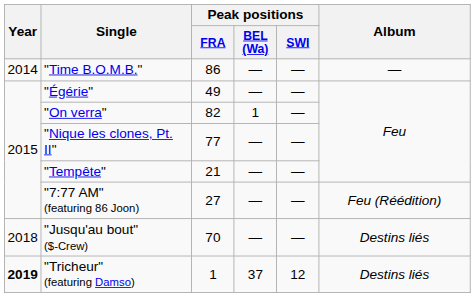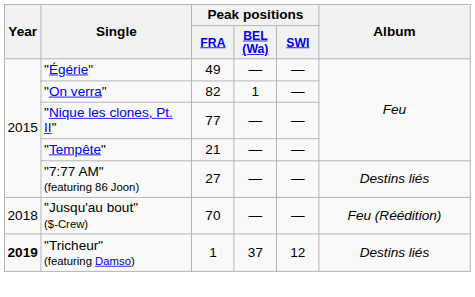 <table class="wikitable">
 <tr>
 <th align="center" rowspan="2" width="10">Year</th>
 <th align="center" rowspan="2" width="170">Single</th>
 <th align="center" colspan="3" width="20">Peak positions</th>
 <th align="center" rowspan="2" width="170">Album</th>
 </tr>
 <tr>
 <th scope="col" style="width:3em;font-size:90%;"><a href='#'>FRA</a><br></th>
 <th scope="col" style="width:3em;font-size:90%;"><a href='#'>BEL<br>(Wa)</a><br></th>
 <th scope="col" style="width:3em;font-size:90%;"><a href='#'>SWI</a><br></th>
-</tr>
-<tr>
-<td style="text-align:center;">2014</td>
-<td>"<a href='#'>Time B.O.M.B.</a>"</td>
-<td style="text-align:center;">86</td>
-<td style="text-align:center;">—</td>
-<td style="text-align:center;">—</td>
-<td style="text-align:center;">—</td>
 </tr>
 <tr>
 <td style="text-align:center;" rowspan=5>2015</td>
 <td>"<a href='#'>Égérie</a>"</td>
 <td style="text-align:center;">49</td>
 <td style="text-align:center;">—</td>
 <td style="text-align:center;">—</td>
 <td style="text-align:center;" rowspan=4><em>Feu</em></td>
 </tr>
 <tr>
 <td>"<a href='#'>On verra</a>"</td>
 <td style="text-align:center;">82</td>
 <td style="text-align:center;">1</td>
 <td style="text-align:center;">—</td>
 </tr>
 <tr>
 <td>"<a href='#'>Nique les clones, Pt. II</a>"</td>
 <td style="text-align:center;">77</td>
 <td style="text-align:center;">—</td>
 <td style="text-align:center;">—</td>
 </tr>
 <tr>
 <td>"<a href='#'>Tempête</a>"</td>
 <td style="text-align:center;">21</td>
 <td style="text-align:center;">—</td>
 <td style="text-align:center;">—</td>
 </tr>
 <tr>
 <td>"7:77 AM"<br><small>(featuring 86 Joon)</small></td>
 <td style="text-align:center;">27</td>
 <td style="text-align:center;">—</td>
 <td style="text-align:center;">—</td>
-<td style="text-align:center;"><em>Feu (Réédition)</em></td>
+<td style="text-align:center;"><em>Destins liés</em></td>
 </tr>
 <tr>
 <td style="text-align:center;">2018</td>
 <td>"Jusqu'au bout"<br><small>($-Crew)</small></td>
 <td style="text-align:center;">70</td>
 <td style="text-align:center;">—</td>
 <td style="text-align:center;">—</td>
-<td style="text-align:center;"><em>Destins liés</em></td>
+<td style="text-align:center;"><em>Feu (Réédition)</em></td>
 </tr>
 <tr>
 <td style="text-align:center;"><strong>2019</strong></td>
 <td>"Tricheur"<br><small>(featuring <a href='#'>Damso</a>)</small></td>
 <td style="text-align:center;">1<br></td>
 <td style="text-align:center;">37</td>
 <td style="text-align:center;">12</td>
 <td style="text-align:center;"><em>Destins liés</em></td>
 </tr>
 </table>
